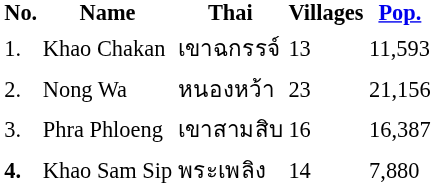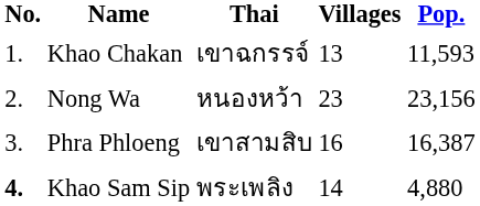 <table>
 <tr>
 <th>No.</th>
 <th>Name</th>
 <th>Thai</th>
 <th>Villages</th>
 <th><a href='#'>Pop.</a></th>
 </tr>
 <tr>
 <td>1.</td>
 <td>Khao Chakan</td>
 <td>เขาฉกรรจ์</td>
 <td>13</td>
 <td>11,593</td>
 </tr>
 <tr>
 <td>2.</td>
 <td>Nong Wa</td>
 <td>หนองหว้า</td>
 <td>23</td>
-<td>21,156</td>
+<td>23,156</td>
 </tr>
 <tr>
 <td>3.</td>
 <td>Phra Phloeng</td>
 <td>เขาสามสิบ</td>
 <td>16</td>
 <td>16,387</td>
 </tr>
 <tr>
 <td><strong>4.</strong></td>
 <td>Khao Sam Sip</td>
 <td>พระเพลิง</td>
 <td>14</td>
-<td>7,880</td>
+<td>4,880</td>
 </tr>
 </table>
